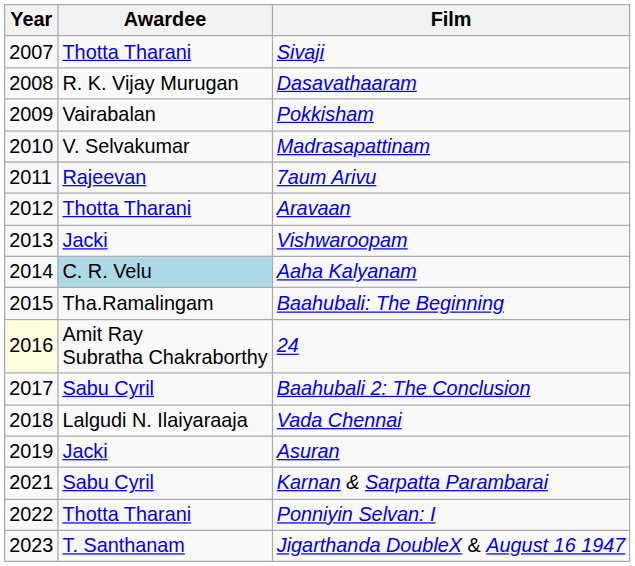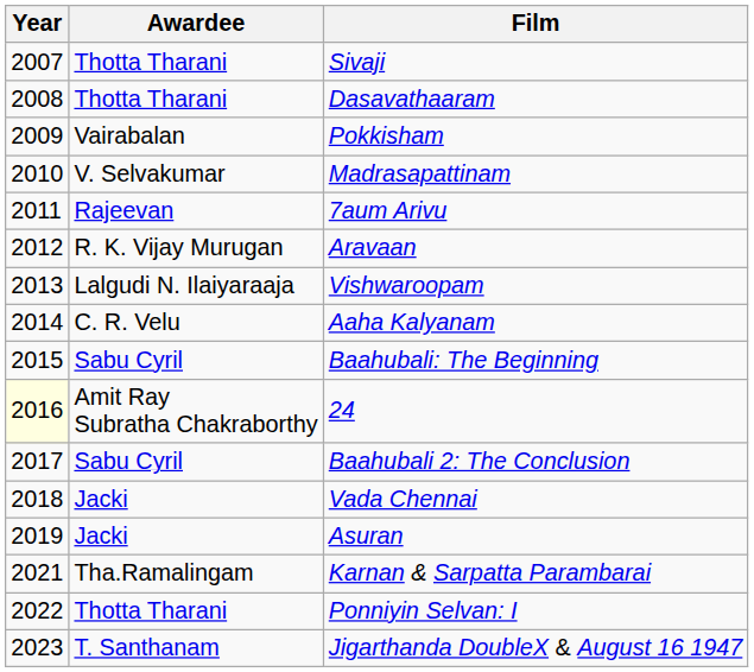 <table class="wikitable">
 <tr>
 <th>Year</th>
 <th>Awardee</th>
 <th>Film</th>
 </tr>
 <tr>
 <td>2007</td>
 <td><a href='#'>Thotta Tharani</a></td>
 <td><em><a href='#'>Sivaji</a></em></td>
 </tr>
 <tr>
 <td>2008</td>
-<td>R. K. Vijay Murugan</td>
+<td><a href='#'>Thotta Tharani</a></td>
 <td><em><a href='#'>Dasavathaaram</a></em></td>
 </tr>
 <tr>
 <td>2009</td>
 <td>Vairabalan</td>
 <td><em><a href='#'>Pokkisham</a></em></td>
 </tr>
 <tr>
 <td>2010</td>
 <td>V. Selvakumar</td>
 <td><em><a href='#'>Madrasapattinam</a></em></td>
 </tr>
 <tr>
 <td>2011</td>
 <td><a href='#'>Rajeevan</a></td>
 <td><em><a href='#'>7aum Arivu</a></em></td>
 </tr>
 <tr>
 <td>2012</td>
-<td><a href='#'>Thotta Tharani</a></td>
+<td>R. K. Vijay Murugan</td>
 <td><em><a href='#'>Aravaan</a></em></td>
 </tr>
 <tr>
 <td>2013</td>
-<td><a href='#'> Jacki</a></td>
+<td>Lalgudi N. Ilaiyaraaja</td>
 <td><em><a href='#'>Vishwaroopam</a></em></td>
 </tr>
 <tr>
 <td>2014</td>
-<td style="background: lightblue;">C. R. Velu</td>
+<td>C. R. Velu</td>
 <td><em><a href='#'>Aaha Kalyanam</a></em></td>
 </tr>
 <tr>
 <td>2015</td>
-<td>Tha.Ramalingam</td>
+<td><a href='#'>Sabu Cyril</a></td>
 <td><em><a href='#'>Baahubali: The Beginning</a></em></td>
 </tr>
 <tr>
 <td style="background: lightyellow;">2016</td>
 <td>Amit Ray<br>Subratha Chakraborthy</td>
 <td><em><a href='#'>24</a></em></td>
 </tr>
 <tr>
 <td>2017</td>
 <td><a href='#'>Sabu Cyril</a></td>
 <td><em><a href='#'>Baahubali 2: The Conclusion</a></em></td>
 </tr>
 <tr>
 <td>2018</td>
-<td>Lalgudi N. Ilaiyaraaja</td>
+<td><a href='#'> Jacki</a></td>
 <td><em><a href='#'>Vada Chennai</a></em></td>
 </tr>
 <tr>
 <td>2019</td>
 <td><a href='#'> Jacki</a></td>
 <td><em><a href='#'>Asuran</a></em></td>
 </tr>
 <tr>
 <td>2021</td>
-<td><a href='#'>Sabu Cyril</a></td>
+<td>Tha.Ramalingam</td>
 <td><em><a href='#'>Karnan</a> & <a href='#'>Sarpatta Parambarai</a></em></td>
 </tr>
 <tr>
 <td>2022</td>
 <td><a href='#'>Thotta Tharani</a></td>
 <td><em><a href='#'>Ponniyin Selvan: I</a></em></td>
 </tr>
 <tr>
 <td>2023</td>
 <td><a href='#'>T. Santhanam</a></td>
 <td><em><a href='#'>Jigarthanda DoubleX</a></em> & <em><a href='#'>August 16 1947</a></em></td>
 </tr>
 </table>
